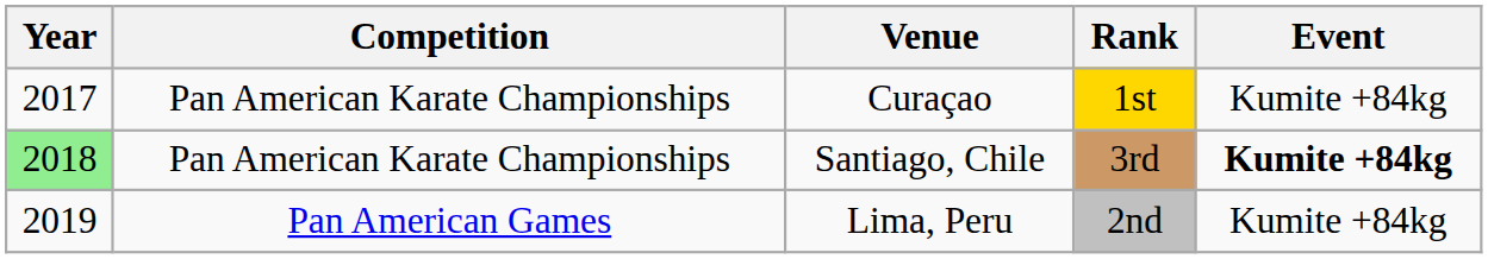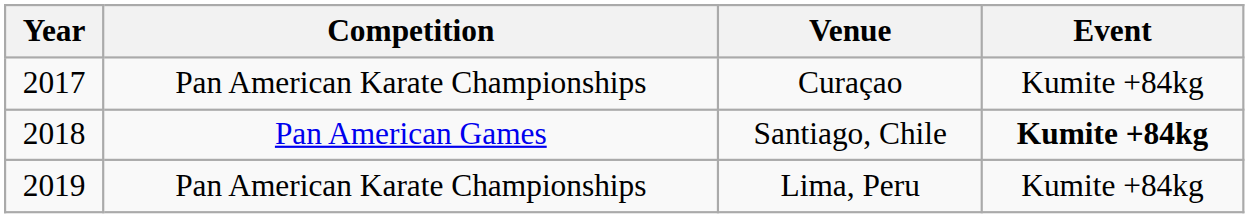 <table class="wikitable sortable" width=45% style="font-size:90%; text-align:center;">
 <tr>
 <th>Year</th>
 <th>Competition</th>
 <th>Venue</th>
-<th>Rank</th>
 <th>Event</th>
 </tr>
 <tr>
 <td>2017</td>
 <td>Pan American Karate Championships</td>
 <td>Curaçao</td>
-<td bgcolor="gold">1st</td>
 <td>Kumite +84kg</td>
 </tr>
 <tr>
-<td style="background: lightgreen;">2018</td>
-<td>Pan American Karate Championships</td>
+<td>2018</td>
+<td><a href='#'>Pan American Games</a></td>
 <td>Santiago, Chile</td>
-<td bgcolor="cc9966">3rd</td>
 <td><strong>Kumite +84kg</strong></td>
 </tr>
 <tr>
 <td>2019</td>
-<td><a href='#'>Pan American Games</a></td>
+<td>Pan American Karate Championships</td>
 <td>Lima, Peru</td>
-<td bgcolor="silver">2nd</td>
 <td>Kumite +84kg</td>
 </tr>
 </table>
